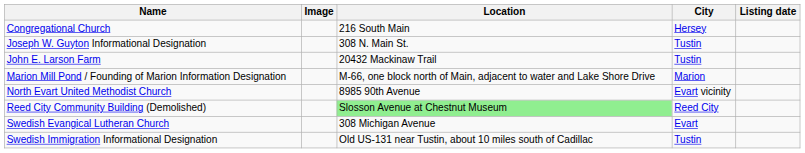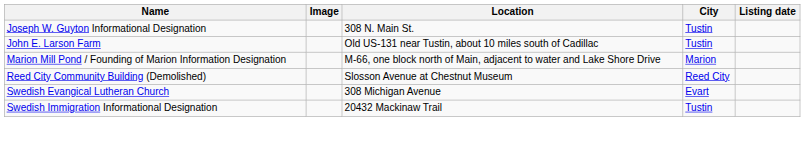 <table class="wikitable sortable" style="width:100%">
 <tr>
 <th>Name</th>
 <th>Image</th>
 <th>Location</th>
 <th>City</th>
 <th>Listing date</th>
-</tr>
-<tr>
-<td><a href='#'>Congregational Church</a></td>
-<td></td>
-<td>216 South Main</td>
-<td><a href='#'>Hersey</a></td>
-<td></td>
 </tr>
 <tr>
 <td><a href='#'>Joseph W. Guyton</a> Informational Designation</td>
 <td></td>
 <td>308 N. Main St.</td>
 <td><a href='#'>Tustin</a></td>
 <td></td>
 </tr>
 <tr>
 <td><a href='#'>John E. Larson Farm</a></td>
 <td></td>
-<td>20432 Mackinaw Trail</td>
+<td>Old US-131 near Tustin, about 10 miles south of Cadillac</td>
 <td><a href='#'>Tustin</a></td>
 <td></td>
 </tr>
 <tr>
 <td><a href='#'>Marion Mill Pond</a> / Founding of Marion Information Designation</td>
 <td></td>
 <td>M-66, one block north of Main, adjacent to water and Lake Shore Drive</td>
 <td><a href='#'>Marion</a></td>
 <td></td>
 </tr>
 <tr>
-<td><a href='#'>North Evart United Methodist Church</a></td>
-<td></td>
-<td>8985 90th Avenue</td>
-<td><a href='#'>Evart</a> vicinity</td>
-<td></td>
-</tr>
-<tr>
 <td><a href='#'>Reed City Community Building</a> (Demolished)</td>
 <td></td>
-<td style="background: lightgreen;">Slosson Avenue at Chestnut Museum</td>
+<td>Slosson Avenue at Chestnut Museum</td>
 <td><a href='#'>Reed City</a></td>
 <td></td>
 </tr>
 <tr>
 <td><a href='#'>Swedish Evangical Lutheran Church</a></td>
 <td></td>
 <td>308 Michigan Avenue</td>
 <td><a href='#'>Evart</a></td>
 <td></td>
 </tr>
 <tr>
 <td><a href='#'>Swedish Immigration</a> Informational Designation</td>
 <td></td>
-<td>Old US-131 near Tustin, about 10 miles south of Cadillac</td>
+<td>20432 Mackinaw Trail</td>
 <td><a href='#'>Tustin</a></td>
 <td></td>
 </tr>
 </table>
